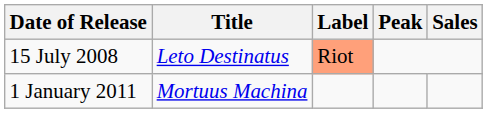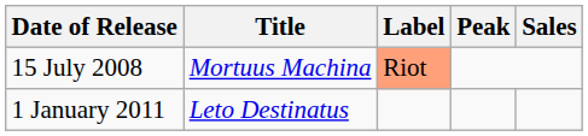 <table class="wikitable" style="font-size: 95%;">
 <tr>
 <th>Date of Release</th>
 <th>Title</th>
 <th>Label</th>
 <th>Peak</th>
 <th>Sales</th>
 </tr>
 <tr>
 <td>15 July 2008</td>
-<td><em><a href='#'>Leto Destinatus</a></em></td>
+<td><em><a href='#'>Mortuus Machina</a></em></td>
 <td style="background: lightsalmon;">Riot</td>
 </tr>
 <tr>
 <td>1 January 2011</td>
-<td><em><a href='#'>Mortuus Machina</a></em></td>
+<td><em><a href='#'>Leto Destinatus</a></em></td>
 <td></td>
 <td></td>
 <td></td>
 </tr>
 </table>
